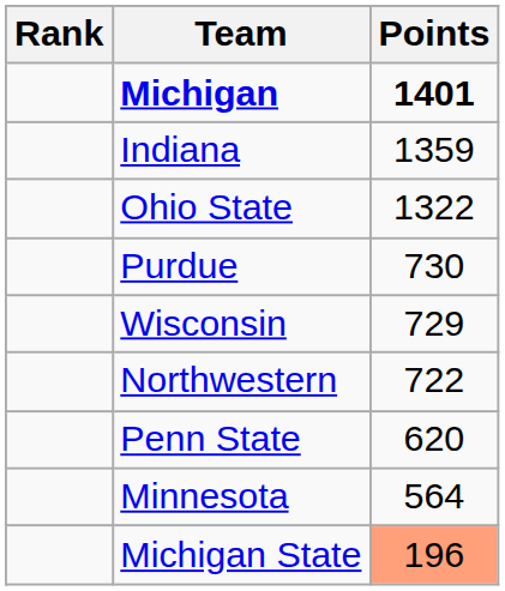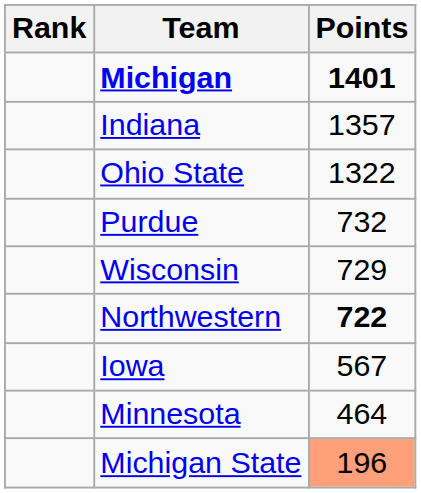 <table class="wikitable sortable" style="text-align:center">
 <tr>
 <th>Rank</th>
 <th>Team</th>
 <th>Points</th>
 </tr>
 <tr>
 <td></td>
 <td align=left><strong><a href='#'>Michigan</a></strong></td>
 <td><strong>1401</strong></td>
 </tr>
 <tr>
 <td></td>
 <td align=left><a href='#'>Indiana</a></td>
-<td>1359</td>
+<td>1357</td>
 </tr>
 <tr>
 <td></td>
 <td align=left><a href='#'>Ohio State</a></td>
 <td>1322</td>
 </tr>
 <tr>
 <td></td>
 <td align=left><a href='#'>Purdue</a></td>
-<td>730</td>
+<td>732</td>
 </tr>
 <tr>
 <td></td>
 <td align=left><a href='#'>Wisconsin</a></td>
 <td>729</td>
 </tr>
 <tr>
 <td></td>
 <td align=left><a href='#'>Northwestern</a></td>
-<td>722</td>
+<td><strong>722</strong></td>
 </tr>
 <tr>
 <td></td>
-<td align=left><a href='#'>Penn State</a></td>
-<td>620</td>
+<td align=left><a href='#'>Iowa</a></td>
+<td>567</td>
 </tr>
 <tr>
 <td></td>
 <td align=left><a href='#'>Minnesota</a></td>
-<td>564</td>
+<td>464</td>
 </tr>
 <tr>
 <td></td>
 <td align=left><a href='#'>Michigan State</a></td>
 <td style="background: lightsalmon;">196</td>
 </tr>
 </table>
